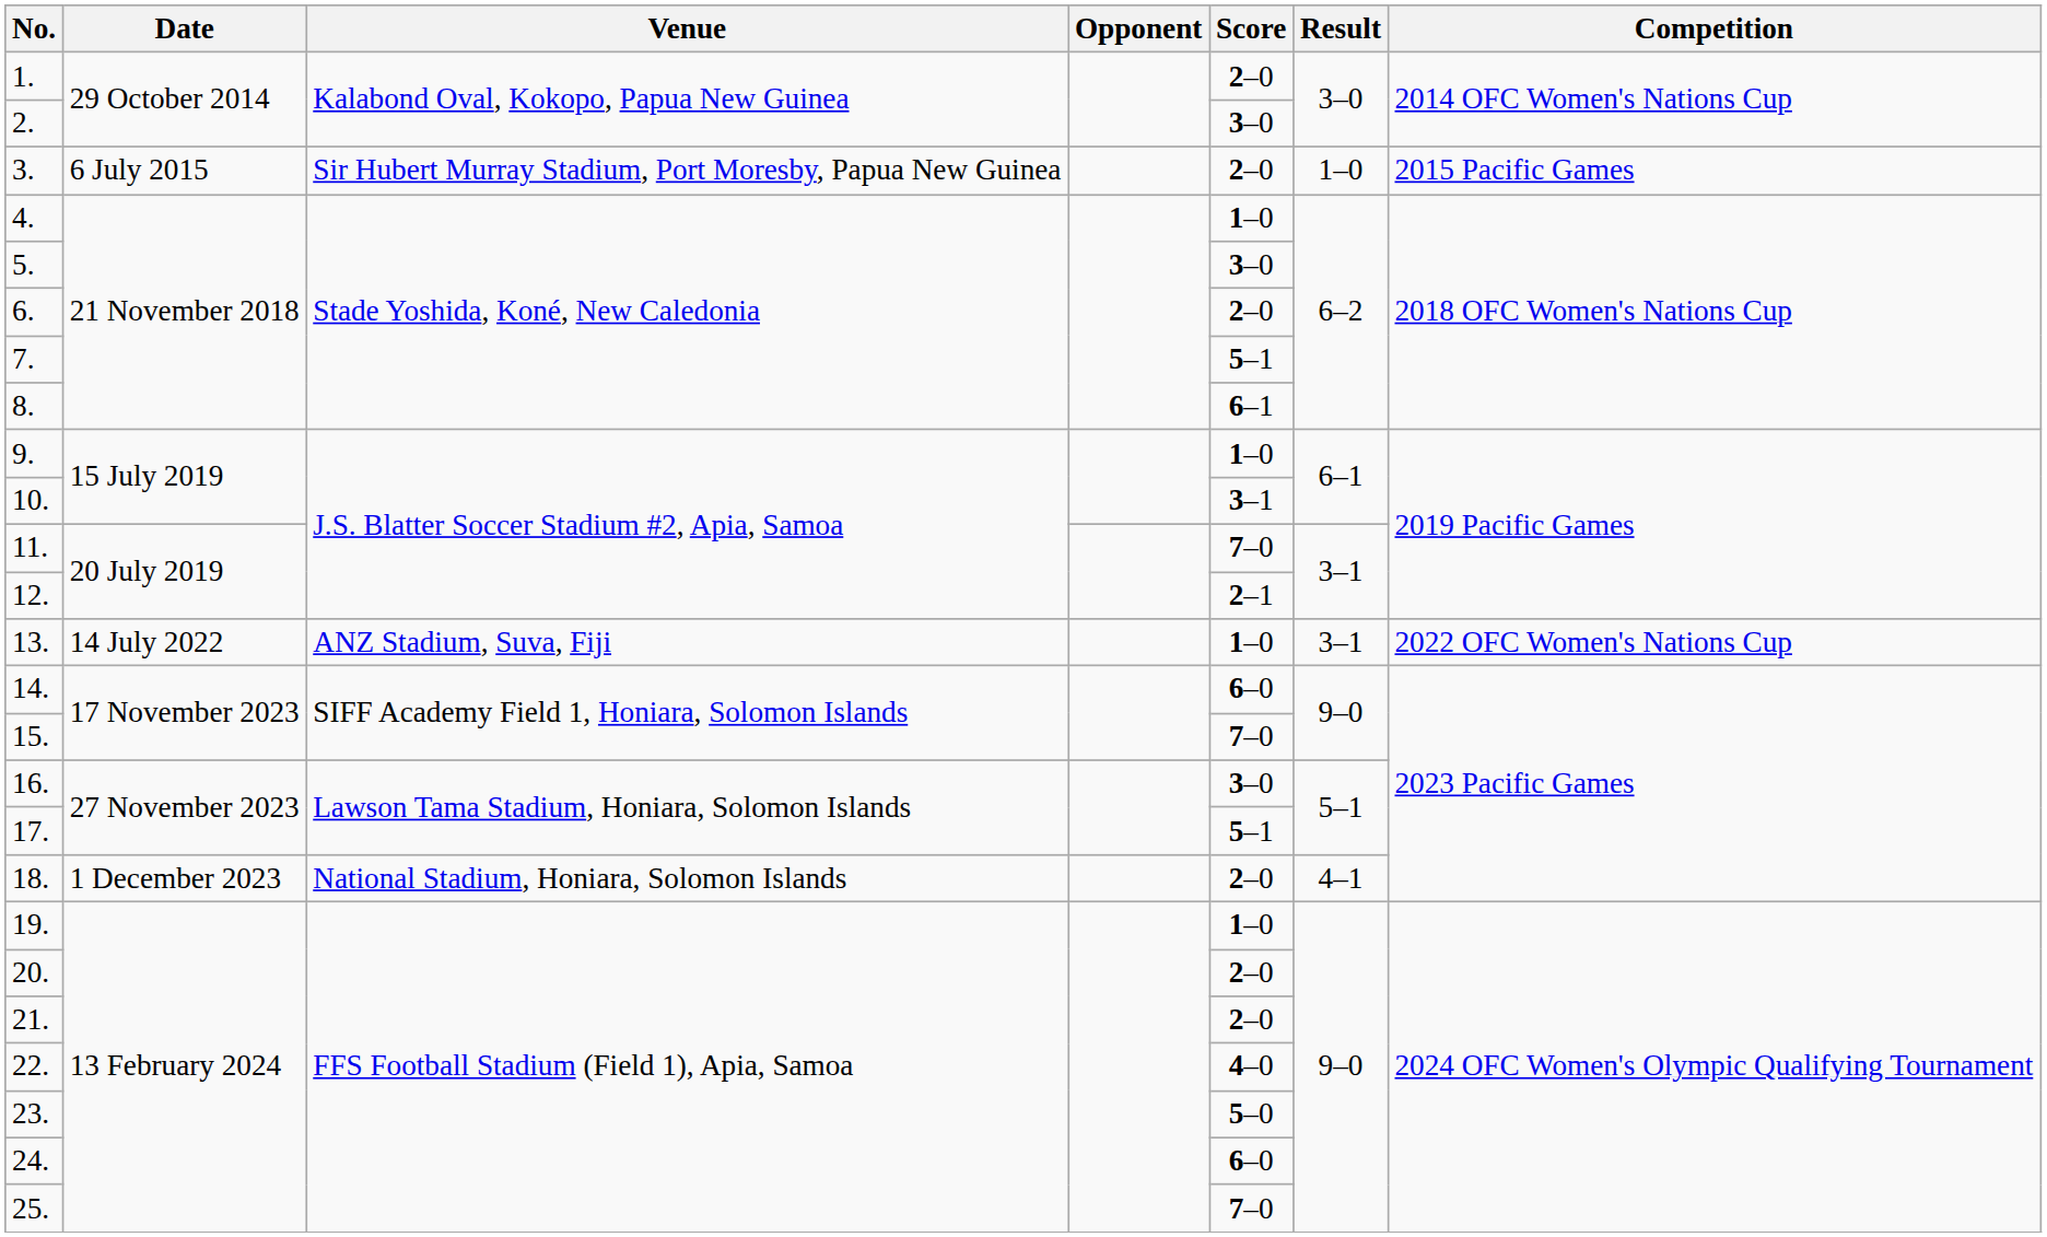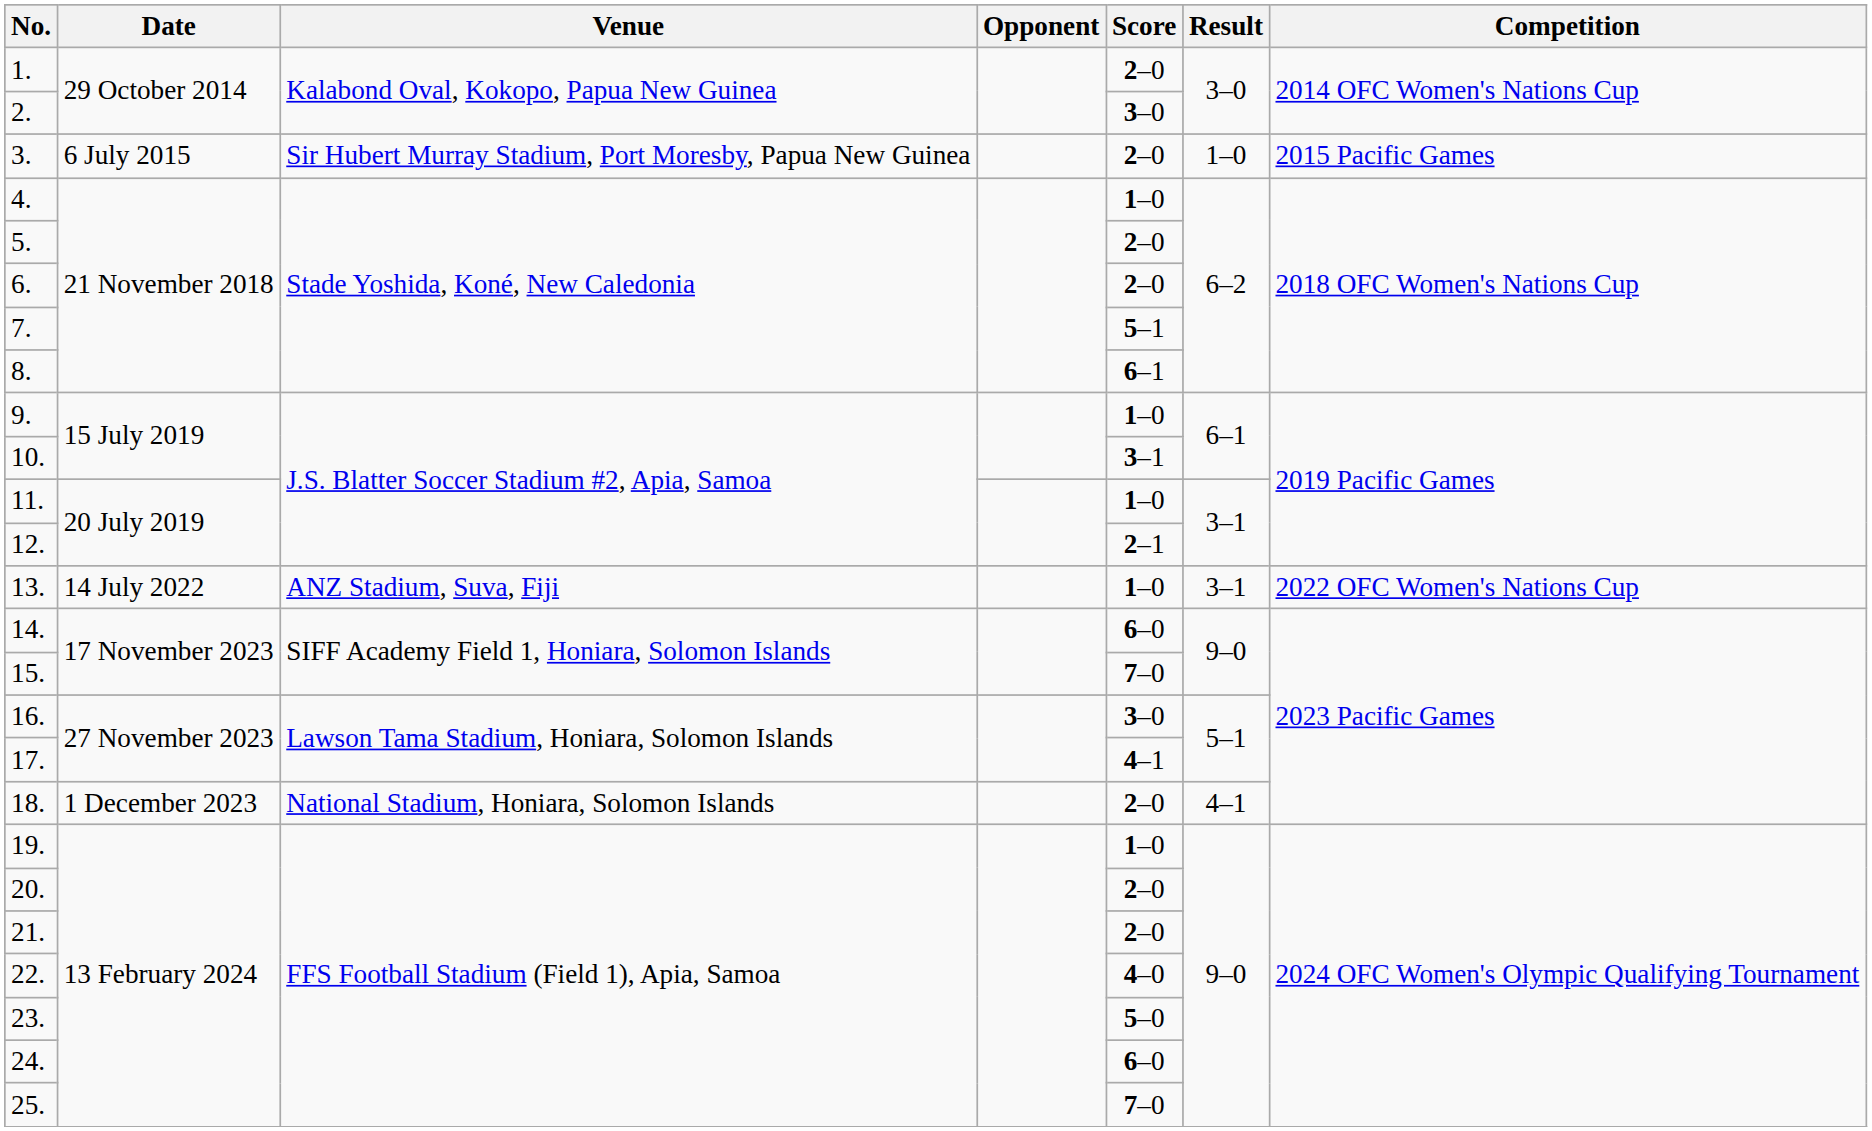 <table class="wikitable">
 <tr>
 <th>No.</th>
 <th>Date</th>
 <th>Venue</th>
 <th>Opponent</th>
 <th>Score</th>
 <th>Result</th>
 <th>Competition</th>
 </tr>
 <tr>
 <td>1.</td>
 <td rowspan=2>29 October 2014</td>
 <td rowspan=2><a href='#'>Kalabond Oval</a>, <a href='#'>Kokopo</a>, <a href='#'>Papua New Guinea</a></td>
 <td rowspan=2></td>
 <td align=center><strong>2</strong>–0</td>
 <td rowspan=2 align=center>3–0</td>
 <td rowspan=2><a href='#'>2014 OFC Women's Nations Cup</a></td>
 </tr>
 <tr>
 <td>2.</td>
 <td align=center><strong>3</strong>–0</td>
 </tr>
 <tr>
 <td>3.</td>
 <td>6 July 2015</td>
 <td><a href='#'>Sir Hubert Murray Stadium</a>, <a href='#'>Port Moresby</a>, Papua New Guinea</td>
 <td></td>
 <td align=center><strong>2</strong>–0</td>
 <td align=center>1–0</td>
 <td><a href='#'>2015 Pacific Games</a></td>
 </tr>
 <tr>
 <td>4.</td>
 <td rowspan=5>21 November 2018</td>
 <td rowspan=5><a href='#'>Stade Yoshida</a>, <a href='#'>Koné</a>, <a href='#'>New Caledonia</a></td>
 <td rowspan=5></td>
 <td align=center><strong>1</strong>–0</td>
 <td rowspan=5 align=center>6–2</td>
 <td rowspan=5><a href='#'>2018 OFC Women's Nations Cup</a></td>
 </tr>
 <tr>
 <td>5.</td>
-<td align=center><strong>3</strong>–0</td>
+<td align=center><strong>2</strong>–0</td>
 </tr>
 <tr>
 <td>6.</td>
 <td align=center><strong>2</strong>–0</td>
 </tr>
 <tr>
 <td>7.</td>
 <td align=center><strong>5</strong>–1</td>
 </tr>
 <tr>
 <td>8.</td>
 <td align=center><strong>6</strong>–1</td>
 </tr>
 <tr>
 <td>9.</td>
 <td rowspan=2>15 July 2019</td>
 <td rowspan=4><a href='#'>J.S. Blatter Soccer Stadium #2</a>, <a href='#'>Apia</a>, <a href='#'>Samoa</a></td>
 <td rowspan=2></td>
 <td align=center><strong>1</strong>–0</td>
 <td rowspan=2 align=center>6–1</td>
 <td rowspan=4><a href='#'>2019 Pacific Games</a></td>
 </tr>
 <tr>
 <td>10.</td>
 <td align=center><strong>3</strong>–1</td>
 </tr>
 <tr>
 <td>11.</td>
 <td rowspan=2>20 July 2019</td>
 <td rowspan=2></td>
-<td align=center><strong>7</strong>–0</td>
+<td align=center><strong>1</strong>–0</td>
 <td rowspan=2 align=center>3–1</td>
 </tr>
 <tr>
 <td>12.</td>
 <td align=center><strong>2</strong>–1</td>
 </tr>
 <tr>
 <td>13.</td>
 <td>14 July 2022</td>
 <td><a href='#'>ANZ Stadium</a>, <a href='#'>Suva</a>, <a href='#'>Fiji</a></td>
 <td></td>
 <td align=center><strong>1</strong>–0</td>
 <td align=center>3–1</td>
 <td><a href='#'>2022 OFC Women's Nations Cup</a></td>
 </tr>
 <tr>
 <td>14.</td>
 <td rowspan=2>17 November 2023</td>
 <td rowspan=2>SIFF Academy Field 1, <a href='#'>Honiara</a>, <a href='#'>Solomon Islands</a></td>
 <td rowspan=2></td>
 <td align=center><strong>6</strong>–0</td>
 <td rowspan=2 align=center>9–0</td>
 <td rowspan=5><a href='#'>2023 Pacific Games</a></td>
 </tr>
 <tr>
 <td>15.</td>
 <td align=center><strong>7</strong>–0</td>
 </tr>
 <tr>
 <td>16.</td>
 <td rowspan=2>27 November 2023</td>
 <td rowspan=2><a href='#'>Lawson Tama Stadium</a>, Honiara, Solomon Islands</td>
 <td rowspan=2></td>
 <td align=center><strong>3</strong>–0</td>
 <td rowspan=2 align=center>5–1</td>
 </tr>
 <tr>
 <td>17.</td>
-<td align=center><strong>5</strong>–1</td>
+<td align=center><strong>4</strong>–1</td>
 </tr>
 <tr>
 <td>18.</td>
 <td>1 December 2023</td>
 <td><a href='#'>National Stadium</a>, Honiara, Solomon Islands</td>
 <td></td>
 <td align=center><strong>2</strong>–0</td>
 <td align=center>4–1</td>
 </tr>
 <tr>
 <td>19.</td>
 <td rowspan=7>13 February 2024</td>
 <td rowspan=7><a href='#'>FFS Football Stadium</a> (Field 1), Apia, Samoa</td>
 <td rowspan=7></td>
 <td align=center><strong>1</strong>–0</td>
 <td rowspan=7 align=center>9–0</td>
 <td rowspan=7><a href='#'>2024 OFC Women's Olympic Qualifying Tournament</a></td>
 </tr>
 <tr>
 <td>20.</td>
 <td align=center><strong>2</strong>–0</td>
 </tr>
 <tr>
 <td>21.</td>
 <td align=center><strong>2</strong>–0</td>
 </tr>
 <tr>
 <td>22.</td>
 <td align=center><strong>4</strong>–0</td>
 </tr>
 <tr>
 <td>23.</td>
 <td align=center><strong>5</strong>–0</td>
 </tr>
 <tr>
 <td>24.</td>
 <td align=center><strong>6</strong>–0</td>
 </tr>
 <tr>
 <td>25.</td>
 <td align=center><strong>7</strong>–0</td>
 </tr>
 <tr>
 </tr>
 </table>
